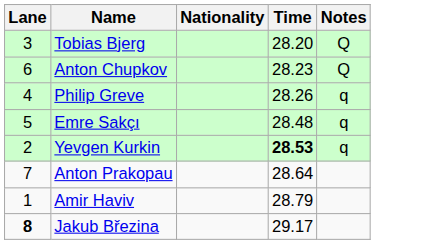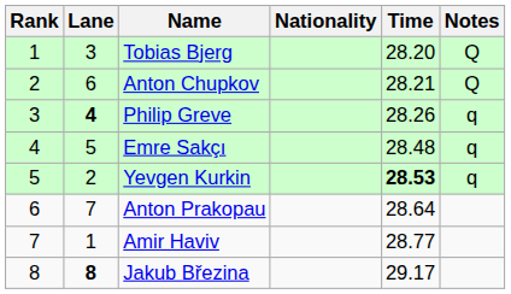 <table class="wikitable sortable" style="text-align:center">
 <tr>
+<th>Rank</th>
 <th>Lane</th>
 <th>Name</th>
 <th>Nationality</th>
 <th>Time</th>
 <th>Notes</th>
 </tr>
 <tr bgcolor=ccffcc>
+<td>1</td>
 <td>3</td>
 <td align=left><a href='#'>Tobias Bjerg</a></td>
 <td align=left></td>
 <td>28.20</td>
 <td>Q</td>
 </tr>
 <tr bgcolor=ccffcc>
+<td>2</td>
 <td>6</td>
 <td align=left><a href='#'>Anton Chupkov</a></td>
 <td align=left></td>
-<td>28.23</td>
+<td>28.21</td>
 <td>Q</td>
 </tr>
 <tr bgcolor=ccffcc>
-<td>4</td>
+<td>3</td>
+<td><strong>4</strong></td>
 <td align=left><a href='#'>Philip Greve</a></td>
 <td align=left></td>
 <td>28.26</td>
 <td>q</td>
 </tr>
 <tr bgcolor=ccffcc>
+<td>4</td>
 <td>5</td>
 <td align=left><a href='#'>Emre Sakçı</a></td>
 <td align=left></td>
 <td>28.48</td>
 <td>q</td>
 </tr>
 <tr bgcolor=ccffcc>
+<td>5</td>
 <td>2</td>
 <td align=left><a href='#'>Yevgen Kurkin</a></td>
 <td align=left></td>
 <td><strong>28.53</strong></td>
 <td>q</td>
 </tr>
 <tr>
+<td>6</td>
 <td>7</td>
 <td align=left><a href='#'>Anton Prakopau</a></td>
 <td align=left></td>
 <td>28.64</td>
 <td></td>
 </tr>
 <tr>
+<td>7</td>
 <td>1</td>
 <td align=left><a href='#'>Amir Haviv</a></td>
 <td align=left></td>
-<td>28.79</td>
+<td>28.77</td>
 <td></td>
 </tr>
 <tr>
+<td>8</td>
 <td><strong>8</strong></td>
 <td align=left><a href='#'>Jakub Březina</a></td>
 <td align=left></td>
 <td>29.17</td>
 <td></td>
 </tr>
 </table>
